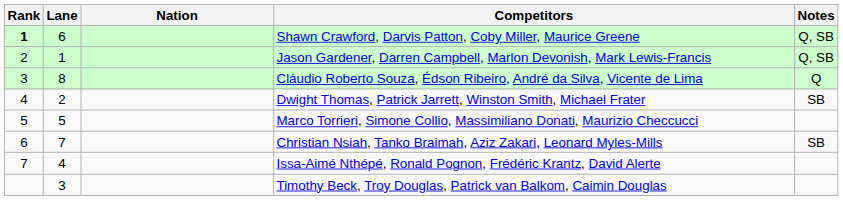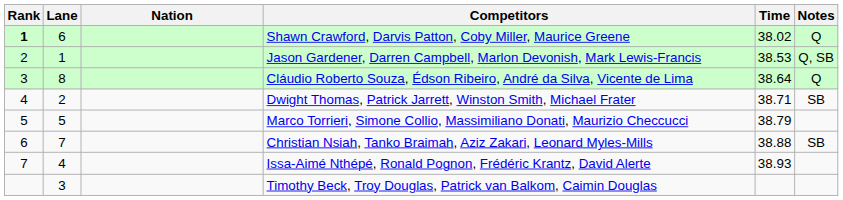 <table class="wikitable sortable"  style="width:75%; text-align:center; font-size:95%;">
 <tr>
 <th width=15>Rank</th>
 <th width=15>Lane</th>
 <th width=250>Nation</th>
 <th width=700>Competitors</th>
+<th width=15>Time</th>
 <th width=15>Notes</th>
 </tr>
 <tr bgcolor=ccffcc>
 <td><strong>1</strong></td>
 <td>6</td>
 <td align=left></td>
 <td align=left><a href='#'>Shawn Crawford</a>, <a href='#'>Darvis Patton</a>, <a href='#'>Coby Miller</a>, <a href='#'>Maurice Greene</a></td>
-<td>Q, SB</td>
+<td>38.02</td>
+<td>Q</td>
 </tr>
 <tr bgcolor=ccffcc>
 <td>2</td>
 <td>1</td>
 <td align=left></td>
 <td align=left><a href='#'>Jason Gardener</a>, <a href='#'>Darren Campbell</a>, <a href='#'>Marlon Devonish</a>, <a href='#'>Mark Lewis-Francis</a></td>
+<td>38.53</td>
 <td>Q, SB</td>
 </tr>
 <tr bgcolor=ccffcc>
 <td>3</td>
 <td>8</td>
 <td align=left></td>
 <td align=left><a href='#'>Cláudio Roberto Souza</a>, <a href='#'>Édson Ribeiro</a>, <a href='#'>André da Silva</a>, <a href='#'>Vicente de Lima</a></td>
+<td>38.64</td>
 <td>Q</td>
 </tr>
 <tr>
 <td>4</td>
 <td>2</td>
 <td align=left></td>
 <td align=left><a href='#'>Dwight Thomas</a>, <a href='#'>Patrick Jarrett</a>, <a href='#'>Winston Smith</a>, <a href='#'>Michael Frater</a></td>
+<td>38.71</td>
 <td>SB</td>
 </tr>
 <tr>
 <td>5</td>
 <td>5</td>
 <td align=left></td>
 <td align=left><a href='#'>Marco Torrieri</a>, <a href='#'>Simone Collio</a>, <a href='#'>Massimiliano Donati</a>, <a href='#'>Maurizio Checcucci</a></td>
+<td>38.79</td>
 <td></td>
 </tr>
 <tr>
 <td>6</td>
 <td>7</td>
 <td align=left></td>
 <td align=left><a href='#'>Christian Nsiah</a>, <a href='#'>Tanko Braimah</a>, <a href='#'>Aziz Zakari</a>, <a href='#'>Leonard Myles-Mills</a></td>
+<td>38.88</td>
 <td>SB</td>
 </tr>
 <tr>
 <td>7</td>
 <td>4</td>
 <td align=left></td>
 <td align=left><a href='#'>Issa-Aimé Nthépé</a>, <a href='#'>Ronald Pognon</a>, <a href='#'>Frédéric Krantz</a>, <a href='#'>David Alerte</a></td>
+<td>38.93</td>
 <td></td>
 </tr>
 <tr>
 <td></td>
 <td>3</td>
 <td align=left></td>
 <td align=left><a href='#'>Timothy Beck</a>, <a href='#'>Troy Douglas</a>, <a href='#'>Patrick van Balkom</a>, <a href='#'>Caimin Douglas</a></td>
 <td></td>
+<td></td>
 </tr>
 </table>
